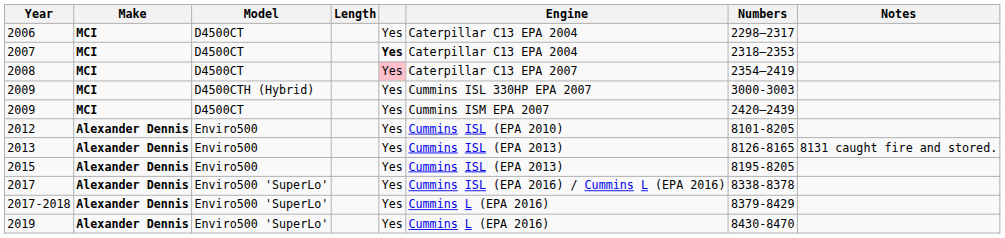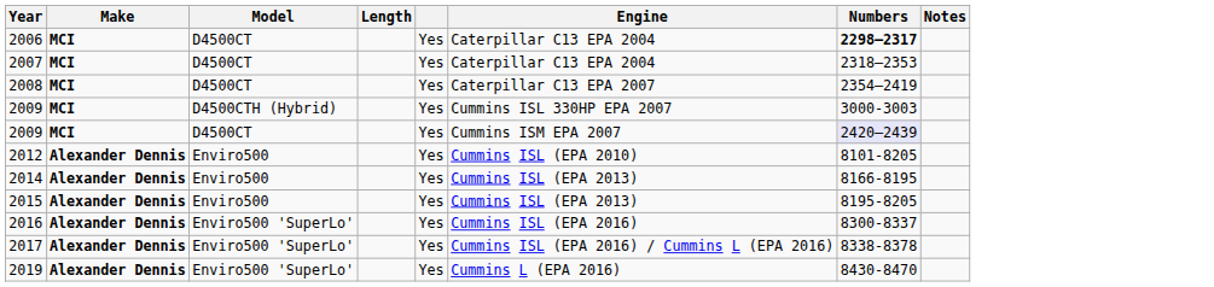 <table class="wikitable">
 <tr>
 <th>Year</th>
 <th>Make</th>
 <th>Model</th>
 <th>Length</th>
 <th></th>
 <th>Engine</th>
 <th>Numbers</th>
 <th>Notes</th>
 </tr>
 <tr>
 <td>2006</td>
 <td><strong>MCI</strong></td>
 <td>D4500CT</td>
 <td></td>
 <td>Yes</td>
 <td>Caterpillar C13 EPA 2004</td>
-<td>2298–2317</td>
+<td><strong>2298–2317</strong></td>
 <td></td>
 </tr>
 <tr>
 <td>2007</td>
 <td><strong>MCI</strong></td>
 <td>D4500CT</td>
 <td></td>
-<td><strong>Yes</strong></td>
+<td>Yes</td>
 <td>Caterpillar C13 EPA 2004</td>
 <td>2318–2353</td>
 <td></td>
 </tr>
 <tr>
 <td>2008</td>
 <td><strong>MCI</strong></td>
 <td>D4500CT</td>
 <td></td>
-<td style="background: pink;">Yes</td>
+<td>Yes</td>
 <td>Caterpillar C13 EPA 2007</td>
 <td>2354–2419</td>
 <td></td>
 </tr>
 <tr>
 <td>2009</td>
 <td><strong>MCI</strong></td>
 <td>D4500CTH (Hybrid)</td>
 <td></td>
 <td>Yes</td>
 <td>Cummins ISL 330HP EPA 2007</td>
 <td>3000-3003</td>
 <td></td>
 </tr>
 <tr>
 <td>2009</td>
 <td><strong>MCI</strong></td>
 <td>D4500CT</td>
 <td></td>
 <td>Yes</td>
 <td>Cummins ISM EPA 2007</td>
-<td>2420–2439</td>
+<td style="background: lavender;">2420–2439</td>
 <td></td>
 </tr>
 <tr>
 <td>2012</td>
 <td><strong>Alexander Dennis</strong></td>
 <td>Enviro500</td>
 <td></td>
 <td>Yes</td>
 <td><a href='#'>Cummins</a> <a href='#'>ISL</a> (EPA 2010)</td>
 <td>8101-8205</td>
 <td></td>
 </tr>
 <tr>
-<td>2013</td>
+<td>2014</td>
 <td><strong>Alexander Dennis</strong></td>
 <td>Enviro500</td>
 <td></td>
 <td>Yes</td>
 <td><a href='#'>Cummins</a> <a href='#'>ISL</a> (EPA 2013)</td>
-<td>8126-8165</td>
-<td>8131 caught fire and stored.</td>
+<td>8166-8195</td>
+<td></td>
 </tr>
 <tr>
 <td>2015</td>
 <td><strong>Alexander Dennis</strong></td>
 <td>Enviro500</td>
 <td></td>
 <td>Yes</td>
 <td><a href='#'>Cummins</a> <a href='#'>ISL</a> (EPA 2013)</td>
 <td>8195-8205</td>
+<td></td>
+</tr>
+<tr>
+<td>2016</td>
+<td><strong>Alexander Dennis</strong></td>
+<td>Enviro500 'SuperLo'</td>
+<td></td>
+<td>Yes</td>
+<td><a href='#'>Cummins</a> <a href='#'>ISL</a> (EPA 2016)</td>
+<td>8300-8337</td>
 <td></td>
 </tr>
 <tr>
 <td>2017</td>
 <td><strong>Alexander Dennis</strong></td>
 <td>Enviro500 'SuperLo'</td>
 <td></td>
 <td>Yes</td>
 <td><a href='#'>Cummins</a> <a href='#'>ISL</a> (EPA 2016) / <a href='#'>Cummins</a> <a href='#'>L</a> (EPA 2016)</td>
 <td>8338-8378</td>
 <td></td>
 </tr>
 <tr>
-<td>2017-2018</td>
-<td><strong>Alexander Dennis</strong></td>
-<td>Enviro500 'SuperLo'</td>
-<td></td>
-<td>Yes</td>
-<td><a href='#'>Cummins</a> <a href='#'>L</a> (EPA 2016)</td>
-<td>8379-8429</td>
-<td></td>
-</tr>
-<tr>
 <td>2019</td>
 <td><strong>Alexander Dennis</strong></td>
 <td>Enviro500 'SuperLo'</td>
 <td></td>
 <td>Yes</td>
 <td><a href='#'>Cummins</a> <a href='#'>L</a> (EPA 2016)</td>
 <td>8430-8470</td>
 </tr>
 </table>
